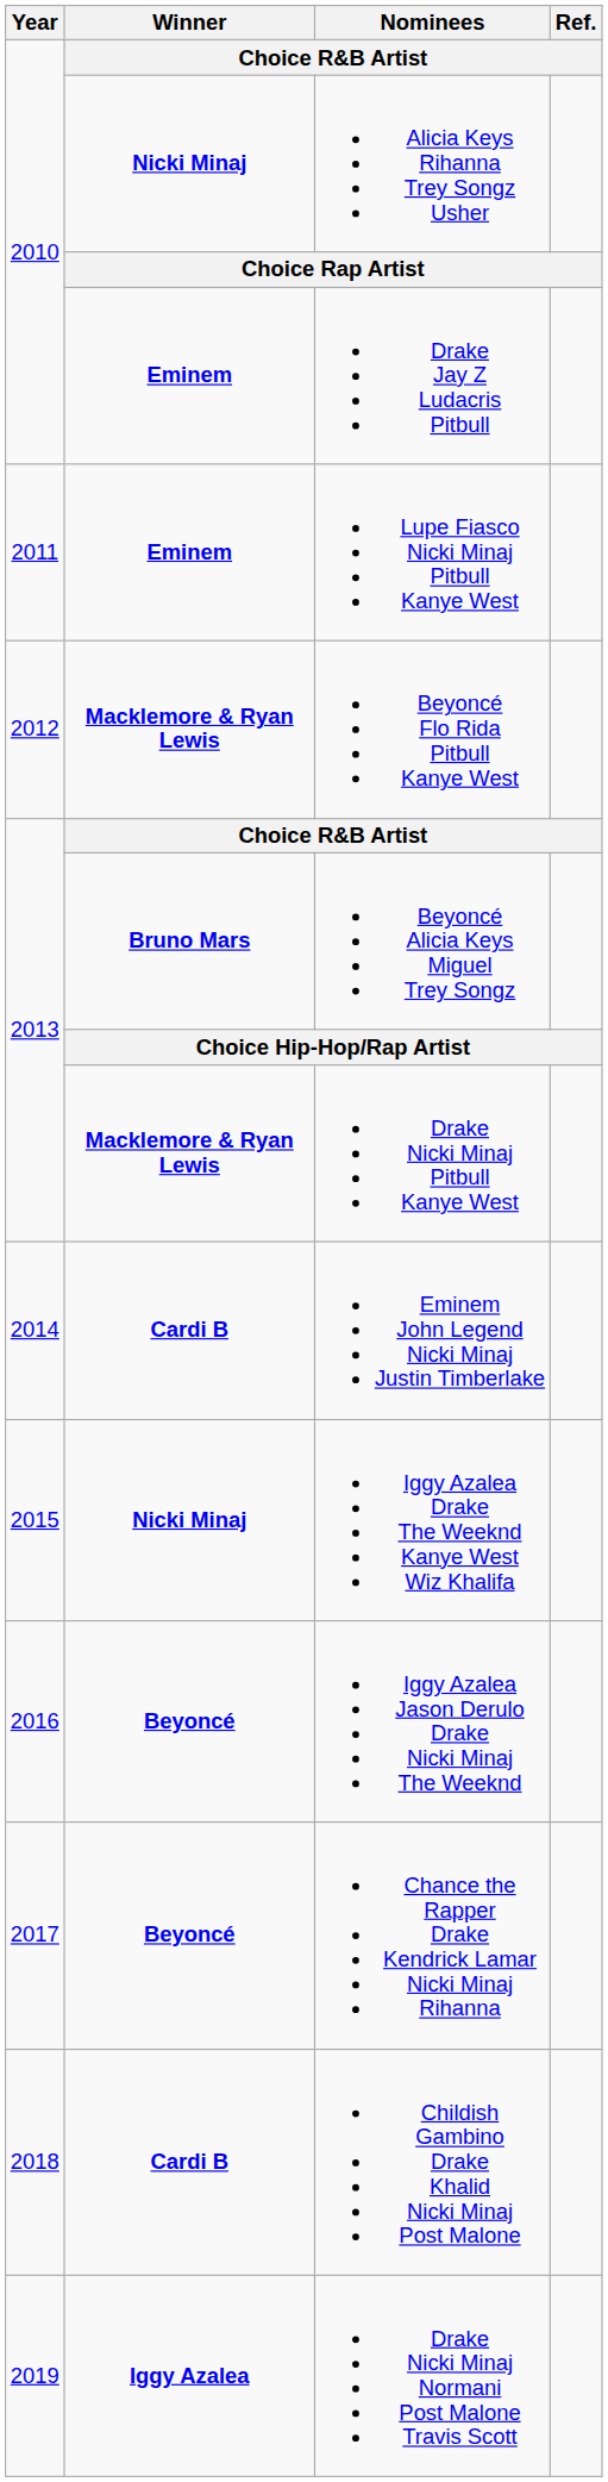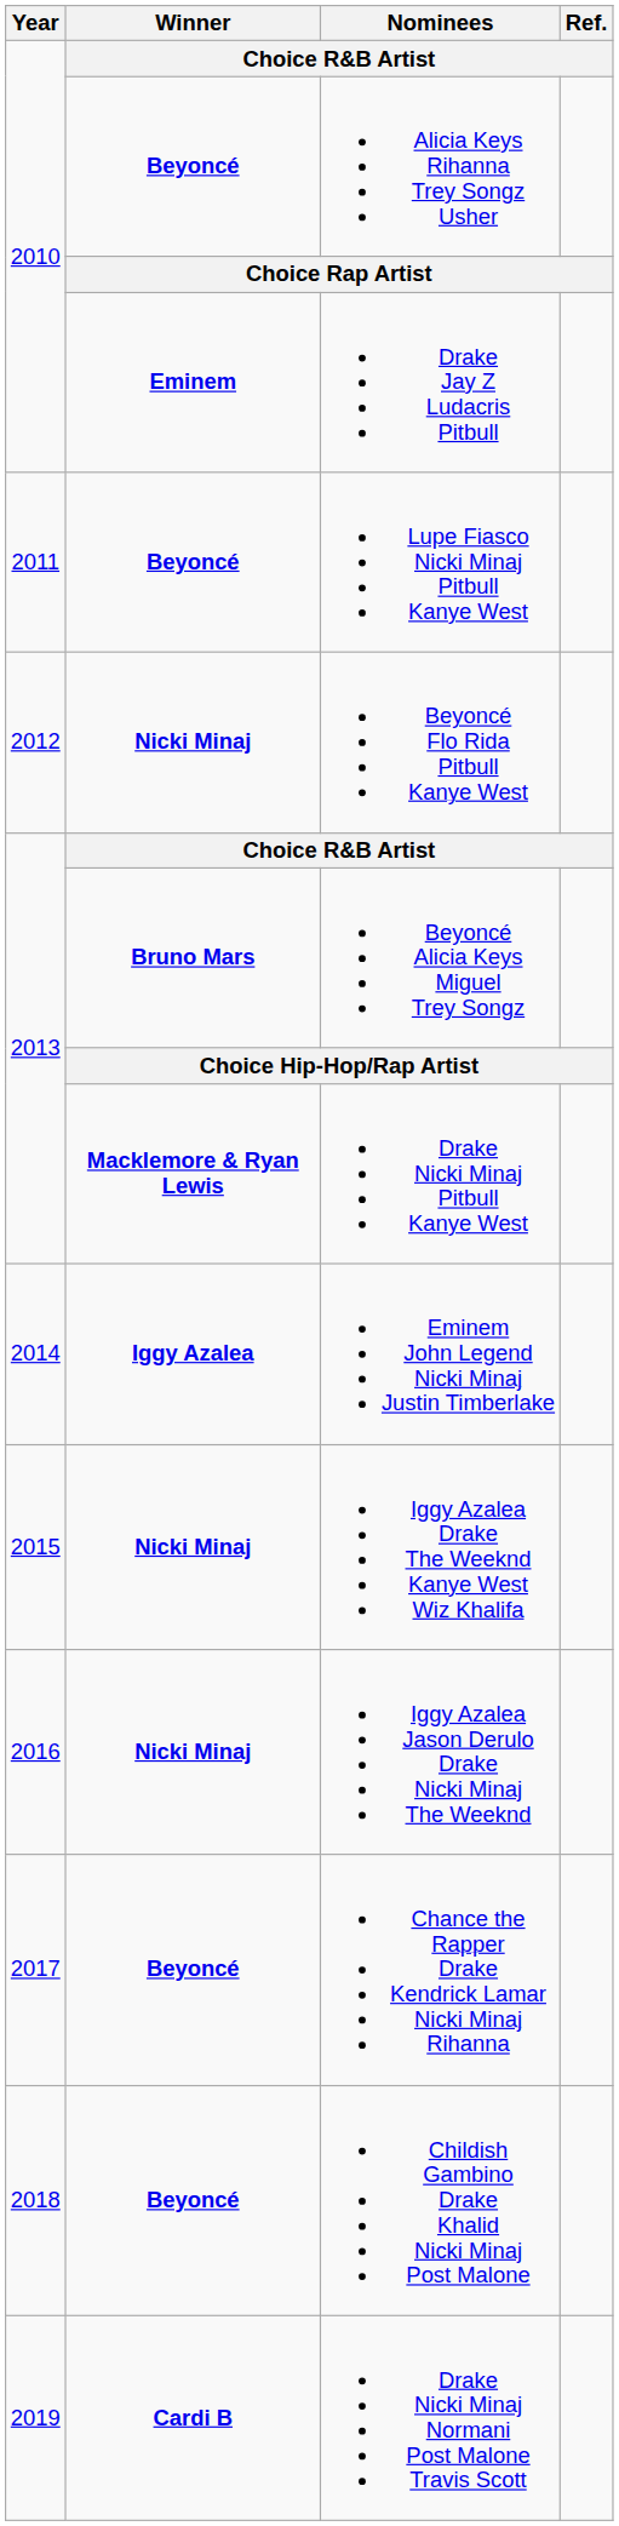 <table class="wikitable" width=70% style=text-align:center;">
 <tr>
 <th>Year</th>
 <th>Winner</th>
 <th>Nominees</th>
 <th>Ref.</th>
 </tr>
 <tr>
 <td rowspan="4"><a href='#'>2010</a></td>
 <th colspan="3">Choice R&B Artist</th>
 </tr>
 <tr>
-<td><strong><a href='#'>Nicki Minaj</a></strong></td>
+<td><strong><a href='#'>Beyoncé</a></strong></td>
 <td><br><ul><li><a href='#'>Alicia Keys</a></li><li><a href='#'>Rihanna</a></li><li><a href='#'>Trey Songz</a></li><li><a href='#'>Usher</a></li></ul></td>
 <td></td>
 </tr>
 <tr>
 <th colspan="3">Choice Rap Artist</th>
 </tr>
 <tr>
 <td><strong><a href='#'>Eminem</a></strong></td>
 <td><br><ul><li><a href='#'>Drake</a></li><li><a href='#'>Jay Z</a></li><li><a href='#'>Ludacris</a></li><li><a href='#'>Pitbull</a></li></ul></td>
 <td></td>
 </tr>
 <tr>
 <td><a href='#'>2011</a></td>
-<td><strong><a href='#'>Eminem</a></strong></td>
+<td><strong><a href='#'>Beyoncé</a></strong></td>
 <td><br><ul><li><a href='#'>Lupe Fiasco</a></li><li><a href='#'>Nicki Minaj</a></li><li><a href='#'>Pitbull</a></li><li><a href='#'>Kanye West</a></li></ul></td>
 <td></td>
 </tr>
 <tr>
 <td><a href='#'>2012</a></td>
-<td><strong><a href='#'>Macklemore & Ryan Lewis</a></strong></td>
+<td><strong><a href='#'>Nicki Minaj</a></strong></td>
 <td><br><ul><li><a href='#'>Beyoncé</a></li><li><a href='#'>Flo Rida</a></li><li><a href='#'>Pitbull</a></li><li><a href='#'>Kanye West</a></li></ul></td>
 <td></td>
 </tr>
 <tr>
 <td rowspan="4"><a href='#'>2013</a></td>
 <th colspan="3">Choice R&B Artist</th>
 </tr>
 <tr>
 <td><strong><a href='#'>Bruno Mars</a></strong></td>
 <td><br><ul><li><a href='#'>Beyoncé</a></li><li><a href='#'>Alicia Keys</a></li><li><a href='#'>Miguel</a></li><li><a href='#'>Trey Songz</a></li></ul></td>
 <td></td>
 </tr>
 <tr>
 <th colspan="3">Choice Hip-Hop/Rap Artist</th>
 </tr>
 <tr>
 <td><strong><a href='#'>Macklemore & Ryan Lewis</a></strong></td>
 <td><br><ul><li><a href='#'>Drake</a></li><li><a href='#'>Nicki Minaj</a></li><li><a href='#'>Pitbull</a></li><li><a href='#'>Kanye West</a></li></ul></td>
 <td></td>
 </tr>
 <tr>
 <td><a href='#'>2014</a></td>
-<td><strong><a href='#'>Cardi B</a></strong></td>
+<td><strong><a href='#'>Iggy Azalea</a></strong></td>
 <td><br><ul><li><a href='#'>Eminem</a></li><li><a href='#'>John Legend</a></li><li><a href='#'>Nicki Minaj</a></li><li><a href='#'>Justin Timberlake</a></li></ul></td>
 <td></td>
 </tr>
 <tr>
 <td><a href='#'>2015</a></td>
 <td><strong><a href='#'>Nicki Minaj</a></strong></td>
 <td><br><ul><li><a href='#'>Iggy Azalea</a></li><li><a href='#'>Drake</a></li><li><a href='#'>The Weeknd</a></li><li><a href='#'>Kanye West</a></li><li><a href='#'>Wiz Khalifa</a></li></ul></td>
 <td></td>
 </tr>
 <tr>
 <td><a href='#'>2016</a></td>
-<td><strong><a href='#'>Beyoncé</a></strong></td>
+<td><strong><a href='#'>Nicki Minaj</a></strong></td>
 <td><br><ul><li><a href='#'>Iggy Azalea</a></li><li><a href='#'>Jason Derulo</a></li><li><a href='#'>Drake</a></li><li><a href='#'>Nicki Minaj</a></li><li><a href='#'>The Weeknd</a></li></ul></td>
 <td></td>
 </tr>
 <tr>
 <td><a href='#'>2017</a></td>
 <td><strong><a href='#'>Beyoncé</a></strong></td>
 <td><br><ul><li><a href='#'>Chance the Rapper</a></li><li><a href='#'>Drake</a></li><li><a href='#'>Kendrick Lamar</a></li><li><a href='#'>Nicki Minaj</a></li><li><a href='#'>Rihanna</a></li></ul></td>
 <td></td>
 </tr>
 <tr>
 <td><a href='#'>2018</a></td>
-<td><strong><a href='#'>Cardi B</a></strong></td>
+<td><strong><a href='#'>Beyoncé</a></strong></td>
 <td><br><ul><li><a href='#'>Childish Gambino</a></li><li><a href='#'>Drake</a></li><li><a href='#'>Khalid</a></li><li><a href='#'>Nicki Minaj</a></li><li><a href='#'>Post Malone</a></li></ul></td>
 <td></td>
 </tr>
 <tr>
 <td><a href='#'>2019</a></td>
-<td><strong><a href='#'>Iggy Azalea</a></strong></td>
+<td><strong><a href='#'>Cardi B</a></strong></td>
 <td><br><ul><li><a href='#'>Drake</a></li><li><a href='#'>Nicki Minaj</a></li><li><a href='#'>Normani</a></li><li><a href='#'>Post Malone</a></li><li><a href='#'>Travis Scott</a></li></ul></td>
 <td></td>
 </tr>
 </table>
